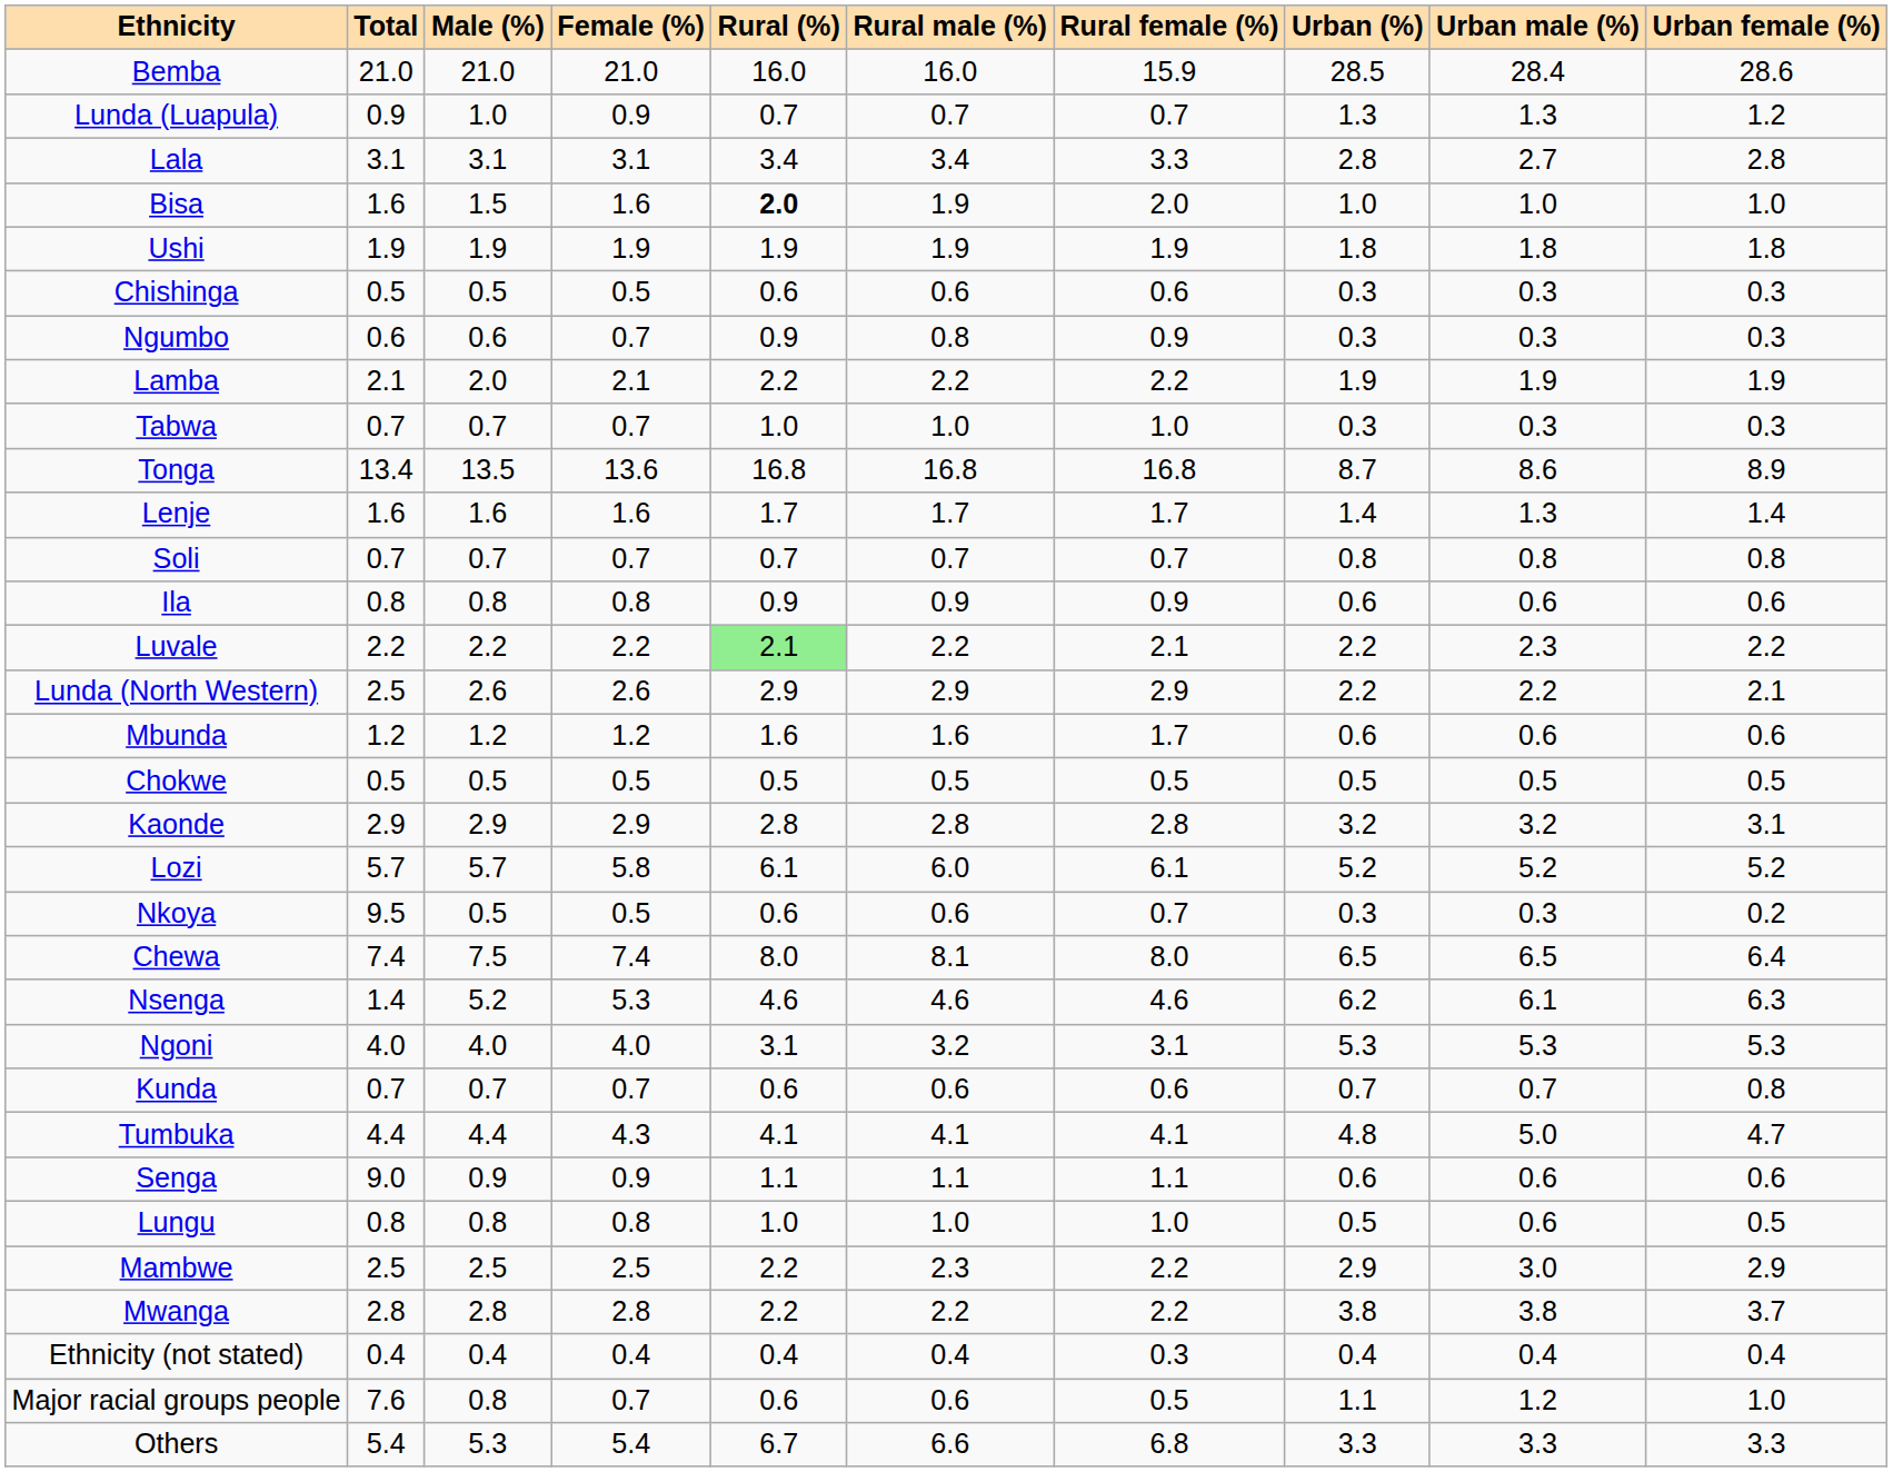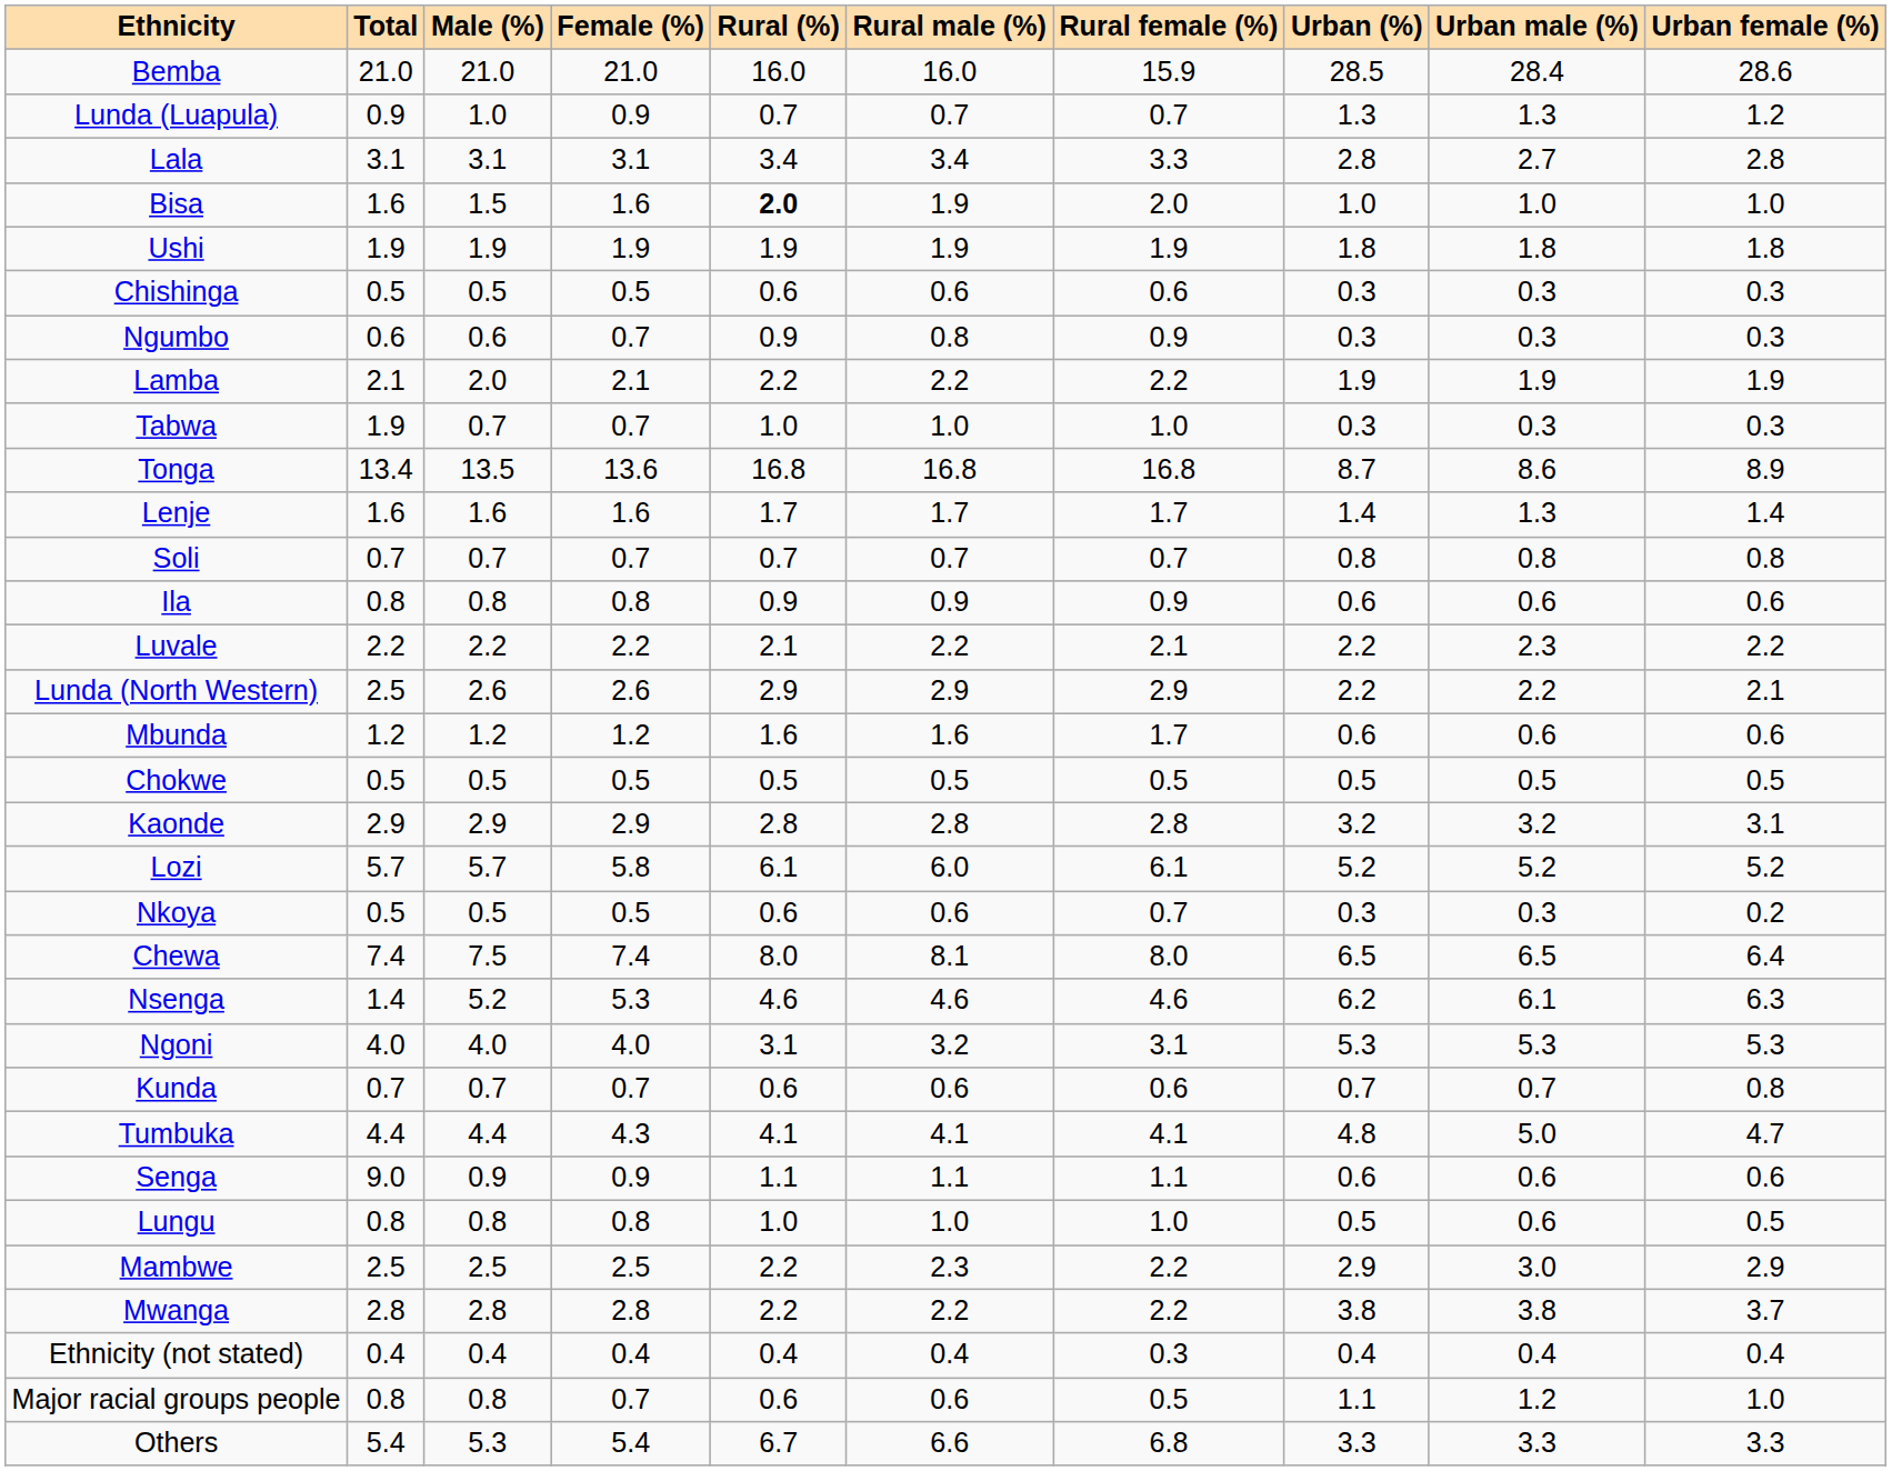 <table class="wikitable sortable collapsible" style="text-align: center;">
 <tr>
 <th style="background:navajowhite;">Ethnicity</th>
 <th style="background:navajowhite;">Total</th>
 <th style="background:navajowhite;">Male (%)</th>
 <th style="background:navajowhite;">Female (%)</th>
 <th style="background:navajowhite;">Rural (%)</th>
 <th style="background:navajowhite;">Rural male (%)</th>
 <th style="background:navajowhite;">Rural female (%)</th>
 <th style="background:navajowhite;">Urban (%)</th>
 <th style="background:navajowhite;">Urban male (%)</th>
 <th style="background:navajowhite;">Urban female (%)</th>
 </tr>
 <tr>
 <td><a href='#'>Bemba</a></td>
 <td>21.0</td>
 <td>21.0</td>
 <td>21.0</td>
 <td>16.0</td>
 <td>16.0</td>
 <td>15.9</td>
 <td>28.5</td>
 <td>28.4</td>
 <td>28.6</td>
 </tr>
 <tr>
 <td><a href='#'>Lunda (Luapula)</a></td>
 <td>0.9</td>
 <td>1.0</td>
 <td>0.9</td>
 <td>0.7</td>
 <td>0.7</td>
 <td>0.7</td>
 <td>1.3</td>
 <td>1.3</td>
 <td>1.2</td>
 </tr>
 <tr>
 <td><a href='#'>Lala</a></td>
 <td>3.1</td>
 <td>3.1</td>
 <td>3.1</td>
 <td>3.4</td>
 <td>3.4</td>
 <td>3.3</td>
 <td>2.8</td>
 <td>2.7</td>
 <td>2.8</td>
 </tr>
 <tr>
 <td><a href='#'>Bisa</a></td>
 <td>1.6</td>
 <td>1.5</td>
 <td>1.6</td>
 <td><strong>2.0</strong></td>
 <td>1.9</td>
 <td>2.0</td>
 <td>1.0</td>
 <td>1.0</td>
 <td>1.0</td>
 </tr>
 <tr>
 <td><a href='#'>Ushi</a></td>
 <td>1.9</td>
 <td>1.9</td>
 <td>1.9</td>
 <td>1.9</td>
 <td>1.9</td>
 <td>1.9</td>
 <td>1.8</td>
 <td>1.8</td>
 <td>1.8</td>
 </tr>
 <tr>
 <td><a href='#'>Chishinga</a></td>
 <td>0.5</td>
 <td>0.5</td>
 <td>0.5</td>
 <td>0.6</td>
 <td>0.6</td>
 <td>0.6</td>
 <td>0.3</td>
 <td>0.3</td>
 <td>0.3</td>
 </tr>
 <tr>
 <td><a href='#'>Ngumbo</a></td>
 <td>0.6</td>
 <td>0.6</td>
 <td>0.7</td>
 <td>0.9</td>
 <td>0.8</td>
 <td>0.9</td>
 <td>0.3</td>
 <td>0.3</td>
 <td>0.3</td>
 </tr>
 <tr>
 <td><a href='#'>Lamba</a></td>
 <td>2.1</td>
 <td>2.0</td>
 <td>2.1</td>
 <td>2.2</td>
 <td>2.2</td>
 <td>2.2</td>
 <td>1.9</td>
 <td>1.9</td>
 <td>1.9</td>
 </tr>
 <tr>
 <td><a href='#'>Tabwa</a></td>
-<td>0.7</td>
+<td>1.9</td>
 <td>0.7</td>
 <td>0.7</td>
 <td>1.0</td>
 <td>1.0</td>
 <td>1.0</td>
 <td>0.3</td>
 <td>0.3</td>
 <td>0.3</td>
 </tr>
 <tr>
 <td><a href='#'>Tonga</a></td>
 <td>13.4</td>
 <td>13.5</td>
 <td>13.6</td>
 <td>16.8</td>
 <td>16.8</td>
 <td>16.8</td>
 <td>8.7</td>
 <td>8.6</td>
 <td>8.9</td>
 </tr>
 <tr>
 <td><a href='#'>Lenje</a></td>
 <td>1.6</td>
 <td>1.6</td>
 <td>1.6</td>
 <td>1.7</td>
 <td>1.7</td>
 <td>1.7</td>
 <td>1.4</td>
 <td>1.3</td>
 <td>1.4</td>
 </tr>
 <tr>
 <td><a href='#'>Soli</a></td>
 <td>0.7</td>
 <td>0.7</td>
 <td>0.7</td>
 <td>0.7</td>
 <td>0.7</td>
 <td>0.7</td>
 <td>0.8</td>
 <td>0.8</td>
 <td>0.8</td>
 </tr>
 <tr>
 <td><a href='#'>Ila</a></td>
 <td>0.8</td>
 <td>0.8</td>
 <td>0.8</td>
 <td>0.9</td>
 <td>0.9</td>
 <td>0.9</td>
 <td>0.6</td>
 <td>0.6</td>
 <td>0.6</td>
 </tr>
 <tr>
 <td><a href='#'>Luvale</a></td>
 <td>2.2</td>
 <td>2.2</td>
 <td>2.2</td>
-<td style="background: lightgreen;">2.1</td>
+<td>2.1</td>
 <td>2.2</td>
 <td>2.1</td>
 <td>2.2</td>
 <td>2.3</td>
 <td>2.2</td>
 </tr>
 <tr>
 <td><a href='#'>Lunda (North Western)</a></td>
 <td>2.5</td>
 <td>2.6</td>
 <td>2.6</td>
 <td>2.9</td>
 <td>2.9</td>
 <td>2.9</td>
 <td>2.2</td>
 <td>2.2</td>
 <td>2.1</td>
 </tr>
 <tr>
 <td><a href='#'>Mbunda</a></td>
 <td>1.2</td>
 <td>1.2</td>
 <td>1.2</td>
 <td>1.6</td>
 <td>1.6</td>
 <td>1.7</td>
 <td>0.6</td>
 <td>0.6</td>
 <td>0.6</td>
 </tr>
 <tr>
 <td><a href='#'>Chokwe</a></td>
 <td>0.5</td>
 <td>0.5</td>
 <td>0.5</td>
 <td>0.5</td>
 <td>0.5</td>
 <td>0.5</td>
 <td>0.5</td>
 <td>0.5</td>
 <td>0.5</td>
 </tr>
 <tr>
 <td><a href='#'>Kaonde</a></td>
 <td>2.9</td>
 <td>2.9</td>
 <td>2.9</td>
 <td>2.8</td>
 <td>2.8</td>
 <td>2.8</td>
 <td>3.2</td>
 <td>3.2</td>
 <td>3.1</td>
 </tr>
 <tr>
 <td><a href='#'>Lozi</a></td>
 <td>5.7</td>
 <td>5.7</td>
 <td>5.8</td>
 <td>6.1</td>
 <td>6.0</td>
 <td>6.1</td>
 <td>5.2</td>
 <td>5.2</td>
 <td>5.2</td>
 </tr>
 <tr>
 <td><a href='#'>Nkoya</a></td>
-<td>9.5</td>
+<td>0.5</td>
 <td>0.5</td>
 <td>0.5</td>
 <td>0.6</td>
 <td>0.6</td>
 <td>0.7</td>
 <td>0.3</td>
 <td>0.3</td>
 <td>0.2</td>
 </tr>
 <tr>
 <td><a href='#'>Chewa</a></td>
 <td>7.4</td>
 <td>7.5</td>
 <td>7.4</td>
 <td>8.0</td>
 <td>8.1</td>
 <td>8.0</td>
 <td>6.5</td>
 <td>6.5</td>
 <td>6.4</td>
 </tr>
 <tr>
 <td><a href='#'>Nsenga</a></td>
 <td>1.4</td>
 <td>5.2</td>
 <td>5.3</td>
 <td>4.6</td>
 <td>4.6</td>
 <td>4.6</td>
 <td>6.2</td>
 <td>6.1</td>
 <td>6.3</td>
 </tr>
 <tr>
 <td><a href='#'>Ngoni</a></td>
 <td>4.0</td>
 <td>4.0</td>
 <td>4.0</td>
 <td>3.1</td>
 <td>3.2</td>
 <td>3.1</td>
 <td>5.3</td>
 <td>5.3</td>
 <td>5.3</td>
 </tr>
 <tr>
 <td><a href='#'>Kunda</a></td>
 <td>0.7</td>
 <td>0.7</td>
 <td>0.7</td>
 <td>0.6</td>
 <td>0.6</td>
 <td>0.6</td>
 <td>0.7</td>
 <td>0.7</td>
 <td>0.8</td>
 </tr>
 <tr>
 <td><a href='#'>Tumbuka</a></td>
 <td>4.4</td>
 <td>4.4</td>
 <td>4.3</td>
 <td>4.1</td>
 <td>4.1</td>
 <td>4.1</td>
 <td>4.8</td>
 <td>5.0</td>
 <td>4.7</td>
 </tr>
 <tr>
 <td><a href='#'>Senga</a></td>
 <td>9.0</td>
 <td>0.9</td>
 <td>0.9</td>
 <td>1.1</td>
 <td>1.1</td>
 <td>1.1</td>
 <td>0.6</td>
 <td>0.6</td>
 <td>0.6</td>
 </tr>
 <tr>
 <td><a href='#'>Lungu</a></td>
 <td>0.8</td>
 <td>0.8</td>
 <td>0.8</td>
 <td>1.0</td>
 <td>1.0</td>
 <td>1.0</td>
 <td>0.5</td>
 <td>0.6</td>
 <td>0.5</td>
 </tr>
 <tr>
 <td><a href='#'>Mambwe</a></td>
 <td>2.5</td>
 <td>2.5</td>
 <td>2.5</td>
 <td>2.2</td>
 <td>2.3</td>
 <td>2.2</td>
 <td>2.9</td>
 <td>3.0</td>
 <td>2.9</td>
 </tr>
 <tr>
 <td><a href='#'>Mwanga</a></td>
 <td>2.8</td>
 <td>2.8</td>
 <td>2.8</td>
 <td>2.2</td>
 <td>2.2</td>
 <td>2.2</td>
 <td>3.8</td>
 <td>3.8</td>
 <td>3.7</td>
 </tr>
 <tr>
 <td>Ethnicity (not stated)</td>
 <td>0.4</td>
 <td>0.4</td>
 <td>0.4</td>
 <td>0.4</td>
 <td>0.4</td>
 <td>0.3</td>
 <td>0.4</td>
 <td>0.4</td>
 <td>0.4</td>
 </tr>
 <tr>
 <td>Major racial groups people</td>
-<td>7.6</td>
+<td>0.8</td>
 <td>0.8</td>
 <td>0.7</td>
 <td>0.6</td>
 <td>0.6</td>
 <td>0.5</td>
 <td>1.1</td>
 <td>1.2</td>
 <td>1.0</td>
 </tr>
 <tr>
 <td>Others</td>
 <td>5.4</td>
 <td>5.3</td>
 <td>5.4</td>
 <td>6.7</td>
 <td>6.6</td>
 <td>6.8</td>
 <td>3.3</td>
 <td>3.3</td>
 <td>3.3</td>
 </tr>
 </table>
